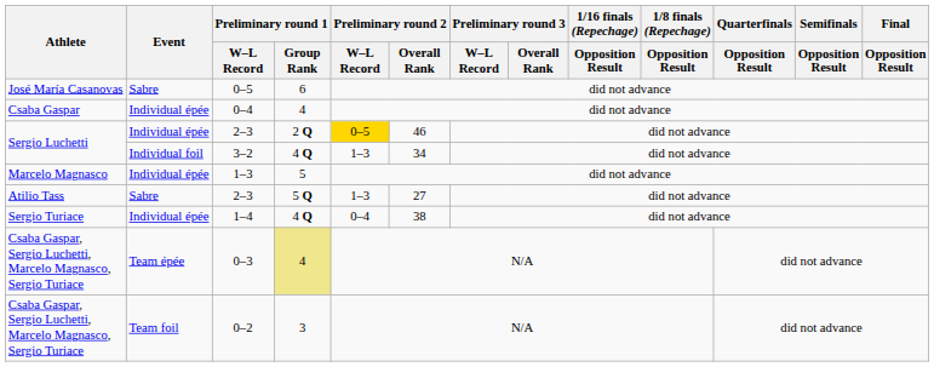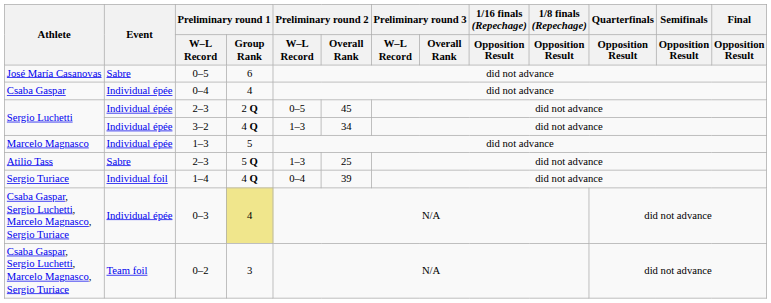 <table class="wikitable" style="font-size:90%;">
 <tr>
 <th rowspan="2">Athlete</th>
 <th rowspan="2">Event</th>
 <th colspan="2">Preliminary round 1</th>
 <th colspan="2">Preliminary round 2</th>
 <th colspan="2">Preliminary round 3</th>
 <th>1/16 finals<br><em>(Repechage)</em></th>
 <th>1/8 finals<br><em>(Repechage)</em></th>
 <th>Quarterfinals</th>
 <th>Semifinals</th>
 <th>Final</th>
 </tr>
 <tr>
 <th>W–L<br>Record</th>
 <th>Group<br>Rank</th>
 <th>W–L<br>Record</th>
 <th>Overall<br>Rank</th>
 <th>W–L<br>Record</th>
 <th>Overall<br>Rank</th>
 <th style="line-height:1em">Opposition<br>Result</th>
 <th style="line-height:1em">Opposition<br>Result</th>
 <th style="line-height:1em">Opposition<br>Result</th>
 <th style="line-height:1em">Opposition<br>Result</th>
 <th style="line-height:1em">Opposition<br>Result</th>
 </tr>
 <tr>
 <td><a href='#'>José María Casanovas</a></td>
 <td><a href='#'>Sabre</a></td>
 <td align=center>0–5</td>
 <td align=center>6</td>
 <td align="center" colspan="9">did not advance</td>
 </tr>
 <tr>
 <td><a href='#'>Csaba Gaspar</a></td>
 <td><a href='#'>Individual épée</a></td>
 <td align=center>0–4</td>
 <td align=center>4</td>
 <td align="center" colspan="9">did not advance</td>
 </tr>
 <tr>
 <td rowspan=2><a href='#'>Sergio Luchetti</a></td>
 <td><a href='#'>Individual épée</a></td>
 <td align=center>2–3</td>
 <td align=center>2 <strong>Q</strong></td>
-<td align=center style="background: gold;">0–5</td>
-<td align=center>46</td>
+<td align=center>0–5</td>
+<td align=center>45</td>
 <td align="center" colspan="7">did not advance</td>
 </tr>
 <tr>
-<td><a href='#'>Individual foil</a></td>
+<td><a href='#'>Individual épée</a></td>
 <td align=center>3–2</td>
 <td align=center>4 <strong>Q</strong></td>
 <td align=center>1–3</td>
 <td align=center>34</td>
 <td align="center" colspan="7">did not advance</td>
 </tr>
 <tr>
 <td><a href='#'>Marcelo Magnasco</a></td>
 <td><a href='#'>Individual épée</a></td>
 <td align=center>1–3</td>
 <td align=center>5</td>
 <td align="center" colspan="9">did not advance</td>
 </tr>
 <tr>
 <td><a href='#'>Atilio Tass</a></td>
 <td><a href='#'>Sabre</a></td>
 <td align=center>2–3</td>
 <td align=center>5 <strong>Q</strong></td>
 <td align=center>1–3</td>
-<td align=center>27</td>
+<td align=center>25</td>
 <td align="center" colspan="7">did not advance</td>
 </tr>
 <tr>
 <td><a href='#'>Sergio Turiace</a></td>
-<td><a href='#'>Individual épée</a></td>
+<td><a href='#'>Individual foil</a></td>
 <td align=center>1–4</td>
 <td align=center>4 <strong>Q</strong></td>
 <td align=center>0–4</td>
-<td align=center>38</td>
+<td align=center>39</td>
 <td align="center" colspan="7">did not advance</td>
 </tr>
 <tr>
 <td><a href='#'>Csaba Gaspar</a>,<br><a href='#'>Sergio Luchetti</a>,<br><a href='#'>Marcelo Magnasco</a>,<br><a href='#'>Sergio Turiace</a></td>
-<td><a href='#'>Team épée</a></td>
+<td><a href='#'>Individual épée</a></td>
 <td align=center>0–3</td>
 <td align=center style="background: khaki;">4</td>
 <td align="center" colspan="6">N/A</td>
 <td align="center" colspan="3">did not advance</td>
 </tr>
 <tr>
 <td><a href='#'>Csaba Gaspar</a>,<br><a href='#'>Sergio Luchetti</a>,<br><a href='#'>Marcelo Magnasco</a>,<br><a href='#'>Sergio Turiace</a></td>
 <td><a href='#'>Team foil</a></td>
 <td align=center>0–2</td>
 <td align=center>3</td>
 <td align="center" colspan="6">N/A</td>
 <td align="center" colspan="3">did not advance</td>
 </tr>
 </table>
